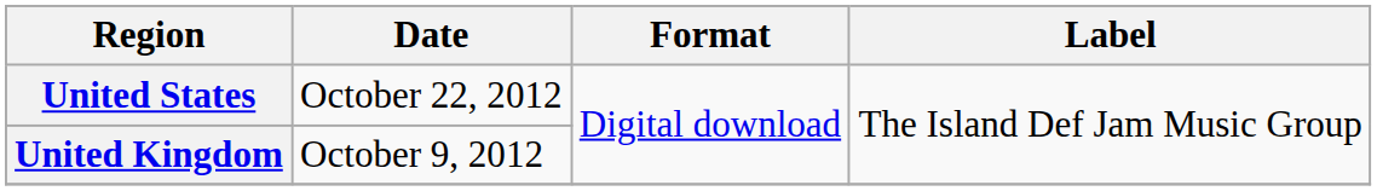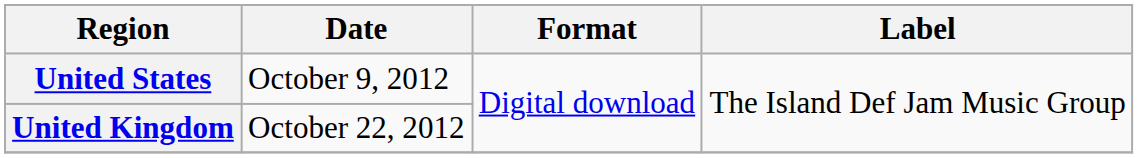 <table class=wikitable>
 <tr>
 <th>Region</th>
 <th>Date</th>
 <th>Format</th>
 <th>Label</th>
 </tr>
 <tr>
 <th scope="row"><a href='#'>United States</a></th>
-<td rowspan="1">October 22, 2012</td>
+<td rowspan="1">October 9, 2012</td>
 <td rowspan="2"><a href='#'>Digital download</a></td>
 <td rowspan="2">The Island Def Jam Music Group</td>
 </tr>
 <tr>
 <th scope="row"><a href='#'>United Kingdom</a></th>
-<td rowspan="1">October 9, 2012</td>
+<td rowspan="1">October 22, 2012</td>
 </tr>
 <tr>
 </tr>
 </table>
